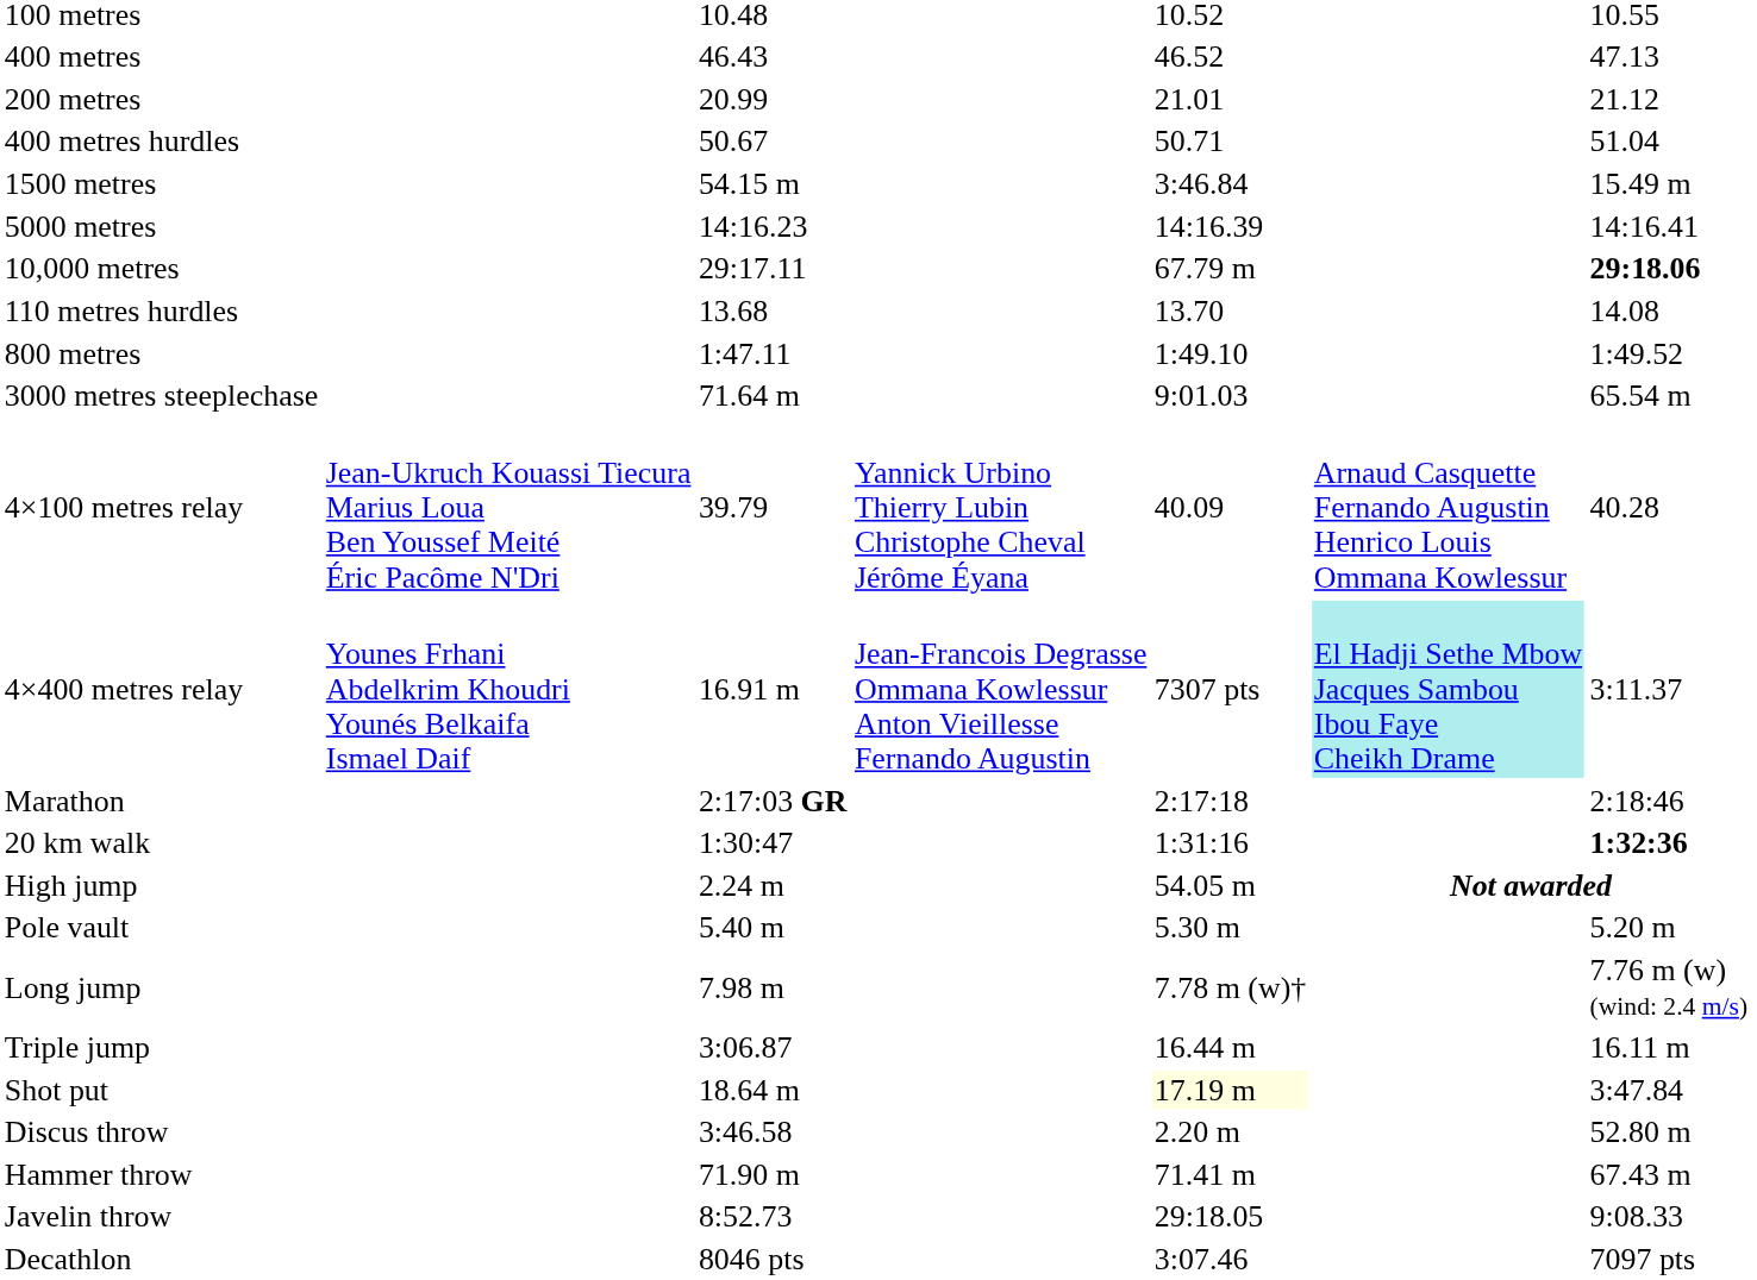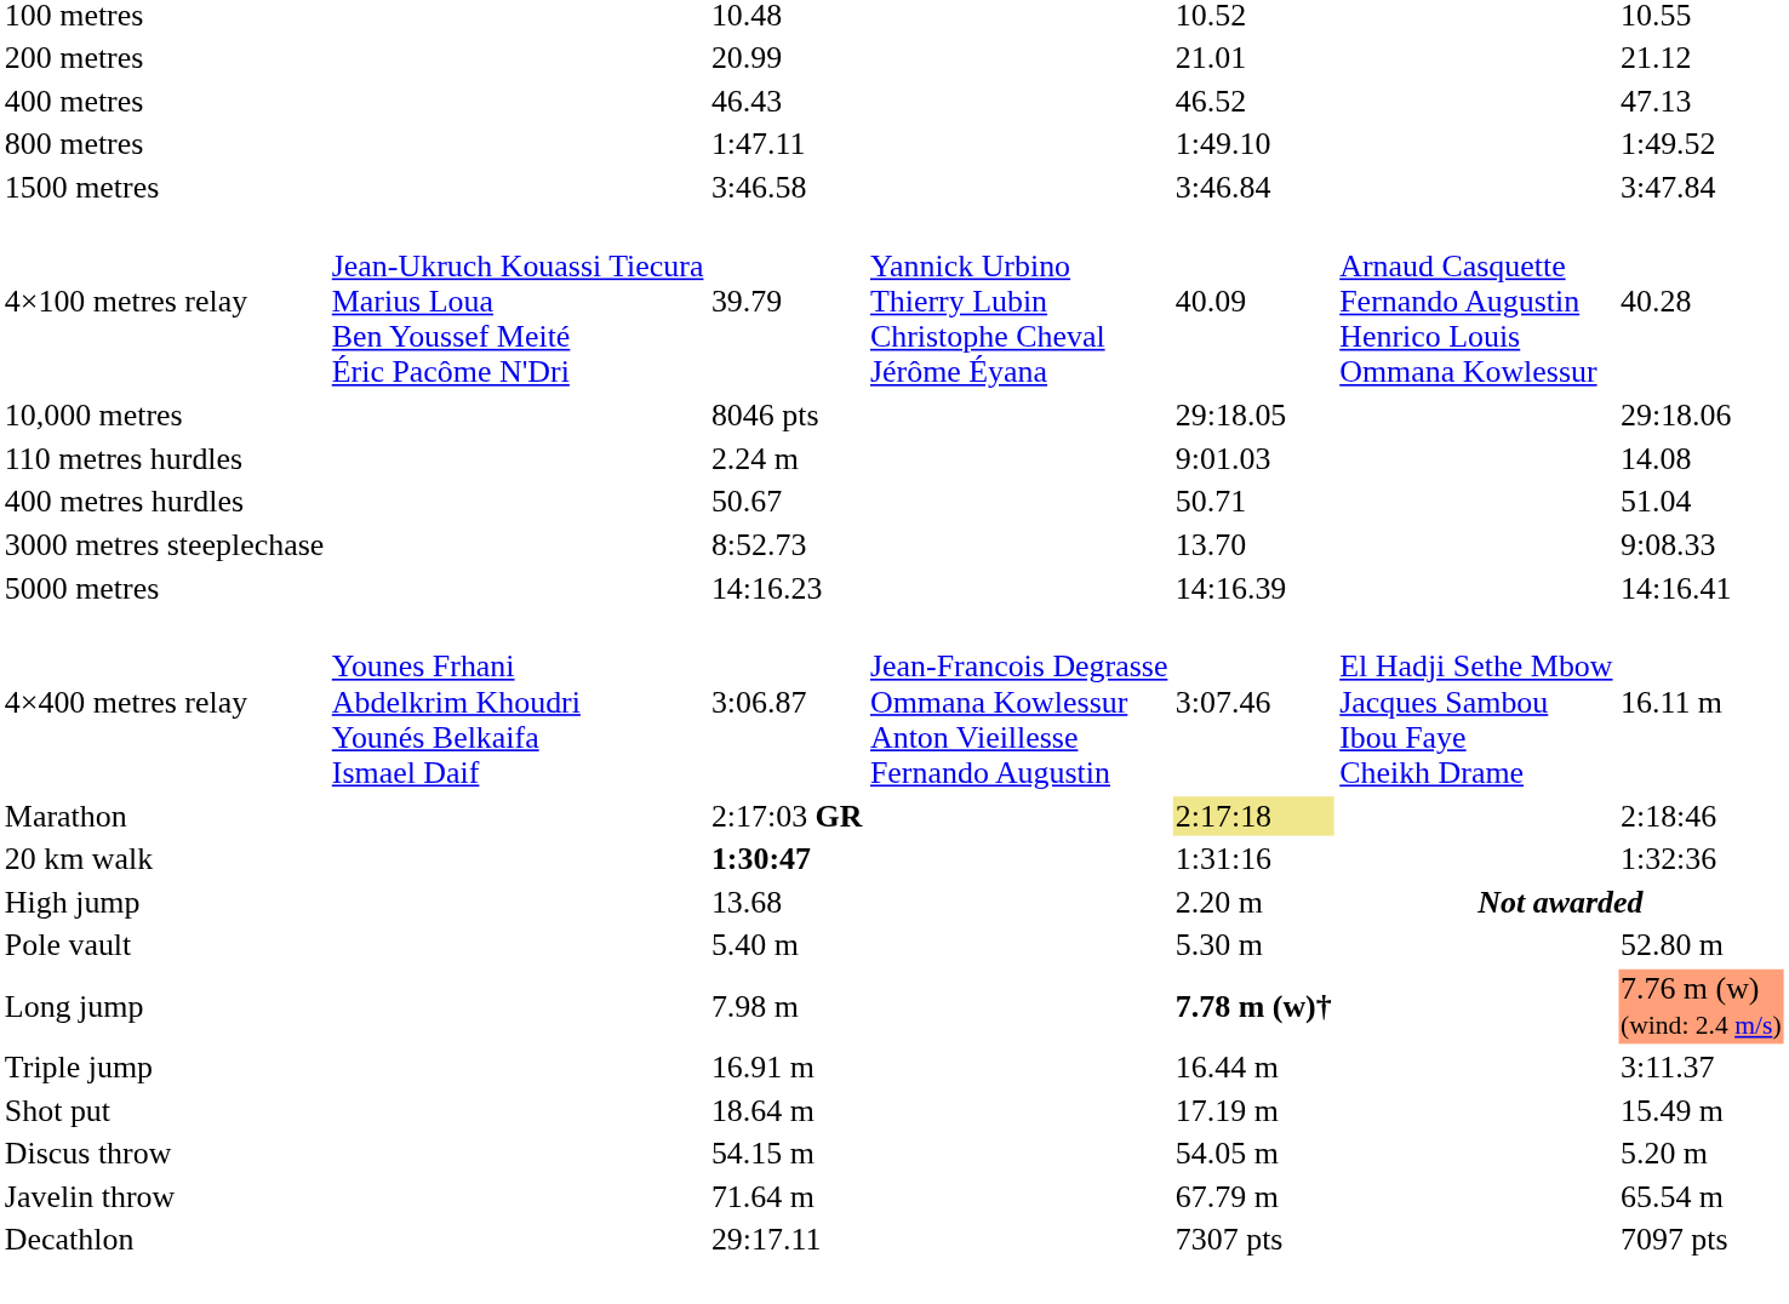 <table>
 <tr>
 <td>100 metres</td>
 <td></td>
 <td>10.48</td>
 <td></td>
 <td>10.52</td>
 <td></td>
 <td>10.55</td>
 </tr>
 <tr>
+<td>200 metres</td>
+<td></td>
+<td>20.99</td>
+<td></td>
+<td>21.01</td>
+<td></td>
+<td>21.12</td>
+</tr>
+<tr>
 <td>400 metres</td>
 <td></td>
 <td>46.43</td>
 <td></td>
 <td>46.52</td>
 <td></td>
 <td>47.13</td>
 </tr>
 <tr>
-<td>200 metres</td>
+<td>800 metres</td>
 <td></td>
-<td>20.99</td>
+<td>1:47.11</td>
 <td></td>
-<td>21.01</td>
+<td>1:49.10</td>
 <td></td>
-<td>21.12</td>
+<td>1:49.52</td>
+</tr>
+<tr>
+<td>1500 metres</td>
+<td></td>
+<td>3:46.58</td>
+<td></td>
+<td>3:46.84</td>
+<td></td>
+<td>3:47.84</td>
+</tr>
+<tr>
+<td>4×100 metres relay</td>
+<td><br><a href='#'>Jean-Ukruch Kouassi Tiecura</a><br><a href='#'>Marius Loua</a><br><a href='#'>Ben Youssef Meité</a><br><a href='#'>Éric Pacôme N'Dri</a></td>
+<td>39.79</td>
+<td><br><a href='#'>Yannick Urbino</a><br><a href='#'>Thierry Lubin</a><br><a href='#'>Christophe Cheval</a><br><a href='#'>Jérôme Éyana</a></td>
+<td>40.09</td>
+<td><br><a href='#'>Arnaud Casquette</a><br><a href='#'>Fernando Augustin</a><br><a href='#'>Henrico Louis</a><br><a href='#'>Ommana Kowlessur</a></td>
+<td>40.28</td>
+</tr>
+<tr>
+<td>10,000 metres</td>
+<td></td>
+<td>8046 pts</td>
+<td></td>
+<td>29:18.05</td>
+<td></td>
+<td>29:18.06</td>
+</tr>
+<tr>
+<td>110 metres hurdles</td>
+<td></td>
+<td>2.24 m</td>
+<td></td>
+<td>9:01.03</td>
+<td></td>
+<td>14.08</td>
 </tr>
 <tr>
 <td>400 metres hurdles</td>
 <td></td>
 <td>50.67</td>
 <td></td>
 <td>50.71</td>
 <td></td>
 <td>51.04</td>
 </tr>
 <tr>
-<td>1500 metres</td>
+<td>3000 metres steeplechase</td>
 <td></td>
-<td>54.15 m</td>
+<td>8:52.73</td>
 <td></td>
-<td>3:46.84</td>
+<td>13.70</td>
 <td></td>
-<td>15.49 m</td>
+<td>9:08.33</td>
 </tr>
 <tr>
 <td>5000 metres</td>
 <td></td>
 <td>14:16.23</td>
 <td></td>
 <td>14:16.39</td>
 <td></td>
 <td>14:16.41</td>
 </tr>
 <tr>
-<td>10,000 metres</td>
-<td></td>
-<td>29:17.11</td>
-<td></td>
-<td>67.79 m</td>
-<td></td>
-<td><strong>29:18.06</strong></td>
-</tr>
-<tr>
-<td>110 metres hurdles</td>
-<td></td>
-<td>13.68</td>
-<td></td>
-<td>13.70</td>
-<td></td>
-<td>14.08</td>
-</tr>
-<tr>
-<td>800 metres</td>
-<td></td>
-<td>1:47.11</td>
-<td></td>
-<td>1:49.10</td>
-<td></td>
-<td>1:49.52</td>
-</tr>
-<tr>
-<td>3000 metres steeplechase</td>
-<td></td>
-<td>71.64 m</td>
-<td></td>
-<td>9:01.03</td>
-<td></td>
-<td>65.54 m</td>
-</tr>
-<tr>
-<td>4×100 metres relay</td>
-<td><br><a href='#'>Jean-Ukruch Kouassi Tiecura</a><br><a href='#'>Marius Loua</a><br><a href='#'>Ben Youssef Meité</a><br><a href='#'>Éric Pacôme N'Dri</a></td>
-<td>39.79</td>
-<td><br><a href='#'>Yannick Urbino</a><br><a href='#'>Thierry Lubin</a><br><a href='#'>Christophe Cheval</a><br><a href='#'>Jérôme Éyana</a></td>
-<td>40.09</td>
-<td><br><a href='#'>Arnaud Casquette</a><br><a href='#'>Fernando Augustin</a><br><a href='#'>Henrico Louis</a><br><a href='#'>Ommana Kowlessur</a></td>
-<td>40.28</td>
-</tr>
-<tr>
 <td>4×400 metres relay</td>
 <td><br><a href='#'>Younes Frhani</a><br><a href='#'>Abdelkrim Khoudri</a><br><a href='#'>Younés Belkaifa</a><br><a href='#'>Ismael Daif</a></td>
-<td>16.91 m</td>
+<td>3:06.87</td>
 <td><br><a href='#'>Jean-Francois Degrasse</a><br><a href='#'>Ommana Kowlessur</a><br><a href='#'>Anton Vieillesse</a><br><a href='#'>Fernando Augustin</a></td>
-<td>7307 pts</td>
-<td style="background: paleturquoise;"><br><a href='#'>El Hadji Sethe Mbow</a><br><a href='#'>Jacques Sambou</a><br><a href='#'>Ibou Faye</a><br><a href='#'>Cheikh Drame</a></td>
-<td>3:11.37</td>
+<td>3:07.46</td>
+<td><br><a href='#'>El Hadji Sethe Mbow</a><br><a href='#'>Jacques Sambou</a><br><a href='#'>Ibou Faye</a><br><a href='#'>Cheikh Drame</a></td>
+<td>16.11 m</td>
 </tr>
 <tr>
 <td>Marathon</td>
 <td></td>
 <td>2:17:03 <strong>GR</strong></td>
 <td></td>
-<td>2:17:18</td>
+<td style="background: khaki;">2:17:18</td>
 <td></td>
 <td>2:18:46</td>
 </tr>
 <tr>
 <td>20 km walk</td>
 <td></td>
-<td>1:30:47</td>
+<td><strong>1:30:47</strong></td>
 <td></td>
 <td>1:31:16</td>
 <td></td>
-<td><strong>1:32:36</strong></td>
+<td>1:32:36</td>
 </tr>
 <tr>
 <td>High jump</td>
 <td></td>
-<td>2.24 m</td>
+<td>13.68</td>
 <td><br></td>
-<td>54.05 m</td>
+<td>2.20 m</td>
 <th colspan=2><em>Not awarded</em></th>
 </tr>
 <tr>
 <td>Pole vault</td>
 <td></td>
 <td>5.40 m</td>
 <td></td>
 <td>5.30 m</td>
 <td></td>
-<td>5.20 m</td>
+<td>52.80 m</td>
 </tr>
 <tr>
 <td>Long jump</td>
 <td></td>
 <td>7.98 m</td>
 <td></td>
-<td>7.78 m (w)†</td>
+<td><strong>7.78 m (w)†</strong></td>
 <td></td>
-<td>7.76 m (w)<br><small>(wind: 2.4 <a href='#'>m/s</a>)</small></td>
+<td style="background: lightsalmon;">7.76 m (w)<br><small>(wind: 2.4 <a href='#'>m/s</a>)</small></td>
 </tr>
 <tr>
 <td>Triple jump</td>
 <td></td>
-<td>3:06.87</td>
+<td>16.91 m</td>
 <td></td>
 <td>16.44 m</td>
 <td></td>
-<td>16.11 m</td>
+<td>3:11.37</td>
 </tr>
 <tr>
 <td>Shot put</td>
 <td></td>
 <td>18.64 m</td>
 <td></td>
-<td style="background: lightyellow;">17.19 m</td>
+<td>17.19 m</td>
 <td></td>
-<td>3:47.84</td>
+<td>15.49 m</td>
 </tr>
 <tr>
 <td>Discus throw</td>
 <td></td>
-<td>3:46.58</td>
+<td>54.15 m</td>
 <td></td>
-<td>2.20 m</td>
+<td>54.05 m</td>
 <td></td>
-<td>52.80 m</td>
-</tr>
-<tr>
-<td>Hammer throw</td>
-<td></td>
-<td>71.90 m</td>
-<td></td>
-<td>71.41 m</td>
-<td></td>
-<td>67.43 m</td>
+<td>5.20 m</td>
 </tr>
 <tr>
 <td>Javelin throw</td>
 <td></td>
-<td>8:52.73</td>
+<td>71.64 m</td>
 <td></td>
-<td>29:18.05</td>
+<td>67.79 m</td>
 <td></td>
-<td>9:08.33</td>
+<td>65.54 m</td>
 </tr>
 <tr>
 <td>Decathlon</td>
 <td></td>
-<td>8046 pts</td>
+<td>29:17.11</td>
 <td></td>
-<td>3:07.46</td>
+<td>7307 pts</td>
 <td></td>
 <td>7097 pts</td>
 </tr>
 </table>
